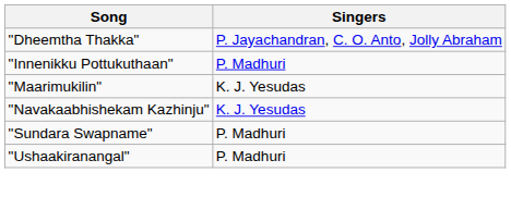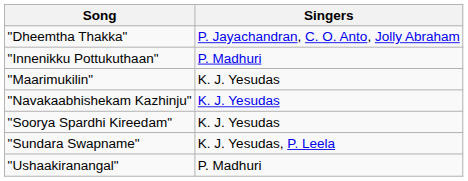 <table class="wikitable" style="font-size:95%;">
 <tr>
 <th>Song</th>
 <th>Singers</th>
 </tr>
 <tr>
 <td>"Dheemtha Thakka"</td>
 <td><a href='#'>P. Jayachandran</a>, <a href='#'>C. O. Anto</a>, <a href='#'>Jolly Abraham</a></td>
 </tr>
 <tr>
 <td>"Innenikku Pottukuthaan"</td>
 <td><a href='#'>P. Madhuri</a></td>
 </tr>
 <tr>
 <td>"Maarimukilin"</td>
 <td>K. J. Yesudas</td>
 </tr>
 <tr>
 <td>"Navakaabhishekam Kazhinju"</td>
 <td><a href='#'>K. J. Yesudas</a></td>
 </tr>
 <tr>
+<td>"Soorya Spardhi Kireedam"</td>
+<td>K. J. Yesudas</td>
+</tr>
+<tr>
 <td>"Sundara Swapname"</td>
-<td>P. Madhuri</td>
+<td>K. J. Yesudas, <a href='#'>P. Leela</a></td>
 </tr>
 <tr>
 <td>"Ushaakiranangal"</td>
 <td>P. Madhuri</td>
 </tr>
 </table>
